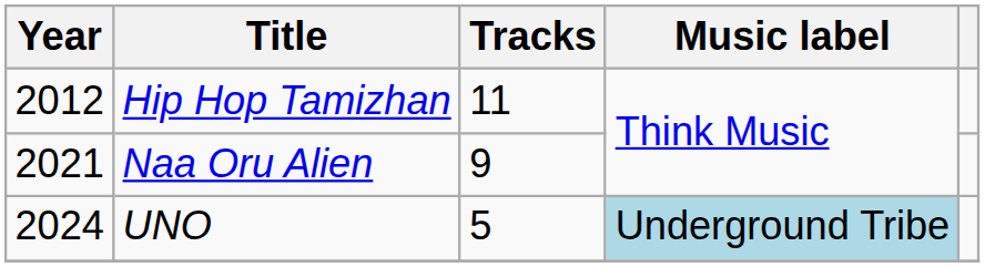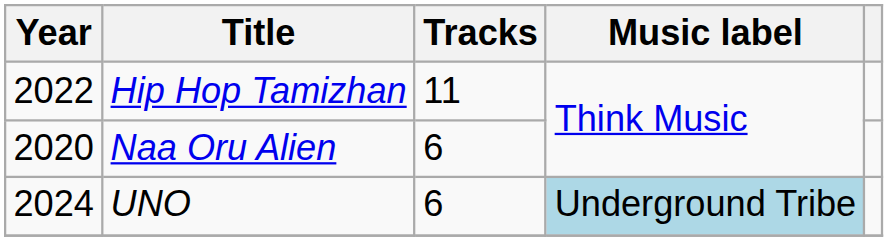 <table class="wikitable sortable">
 <tr>
 <th>Year</th>
 <th>Title</th>
 <th>Tracks</th>
 <th>Music label</th>
 <th></th>
 </tr>
 <tr>
-<td>2012</td>
+<td>2022</td>
 <td><em><a href='#'>Hip Hop Tamizhan</a></em></td>
 <td>11</td>
 <td rowspan="2"><a href='#'>Think Music</a></td>
 <td></td>
 </tr>
 <tr>
-<td>2021</td>
+<td>2020</td>
 <td><em><a href='#'>Naa Oru Alien</a></em></td>
-<td>9</td>
+<td>6</td>
 <td></td>
 </tr>
 <tr>
 <td>2024</td>
 <td><em>UNO</em></td>
-<td>5</td>
+<td>6</td>
 <td style="background: lightblue;">Underground Tribe</td>
 <td></td>
 </tr>
 <tr>
 </tr>
 </table>
